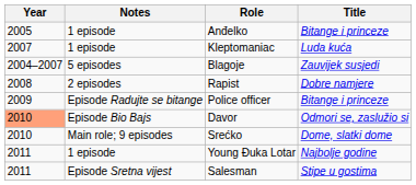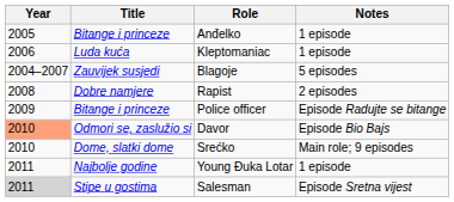 <table class="wikitable sortable">
 <tr>
 <th>Year</th>
+<th>Title</th>
+<th>Role</th>
 <th class="unsortable">Notes</th>
-<th>Role</th>
-<th>Title</th>
 </tr>
 <tr>
 <td>2005</td>
+<td><em><a href='#'>Bitange i princeze</a></em></td>
+<td>Anđelko</td>
 <td>1 episode</td>
-<td>Anđelko</td>
-<td><em><a href='#'>Bitange i princeze</a></em></td>
 </tr>
 <tr>
-<td>2007</td>
+<td>2006</td>
+<td><em><a href='#'>Luda kuća</a></em></td>
+<td>Kleptomaniac</td>
 <td>1 episode</td>
-<td>Kleptomaniac</td>
-<td><em><a href='#'>Luda kuća</a></em></td>
 </tr>
 <tr>
 <td>2004–2007</td>
+<td><em><a href='#'>Zauvijek susjedi</a></em></td>
+<td>Blagoje</td>
 <td>5 episodes</td>
-<td>Blagoje</td>
-<td><em><a href='#'>Zauvijek susjedi</a></em></td>
 </tr>
 <tr>
 <td>2008</td>
+<td><em><a href='#'>Dobre namjere</a></em></td>
+<td>Rapist</td>
 <td>2 episodes</td>
-<td>Rapist</td>
-<td><em><a href='#'>Dobre namjere</a></em></td>
 </tr>
 <tr>
 <td>2009</td>
+<td><em><a href='#'>Bitange i princeze</a></em></td>
+<td>Police officer</td>
 <td>Episode <em>Radujte se bitange</em></td>
-<td>Police officer</td>
-<td><em><a href='#'>Bitange i princeze</a></em></td>
 </tr>
 <tr>
 <td style="background: lightsalmon;">2010</td>
+<td><em><a href='#'>Odmori se, zaslužio si</a></em></td>
+<td>Davor</td>
 <td>Episode <em>Bio Bajs</em></td>
-<td>Davor</td>
-<td><em><a href='#'>Odmori se, zaslužio si</a></em></td>
 </tr>
 <tr>
 <td>2010</td>
+<td><em><a href='#'>Dome, slatki dome</a></em></td>
+<td>Srećko</td>
 <td>Main role; 9 episodes</td>
-<td>Srećko</td>
-<td><em><a href='#'>Dome, slatki dome</a></em></td>
 </tr>
 <tr>
 <td>2011</td>
+<td><em><a href='#'>Najbolje godine</a></em></td>
+<td>Young Đuka Lotar</td>
 <td>1 episode</td>
-<td>Young Đuka Lotar</td>
-<td><em><a href='#'>Najbolje godine</a></em></td>
 </tr>
 <tr>
-<td>2011</td>
+<td style="background: lightgrey;">2011</td>
+<td><em><a href='#'>Stipe u gostima</a></em></td>
+<td>Salesman</td>
 <td>Episode <em>Sretna vijest</em></td>
-<td>Salesman</td>
-<td><em><a href='#'>Stipe u gostima</a></em></td>
 </tr>
 </table>
